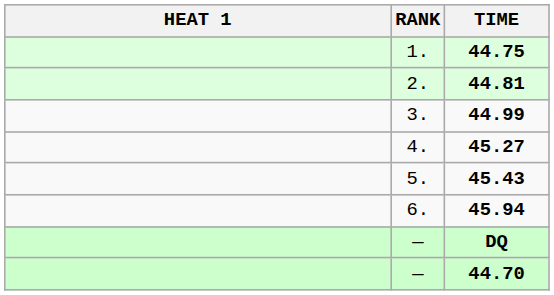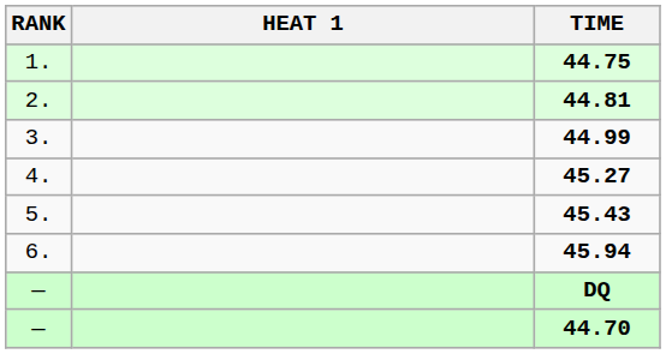 <table class="wikitable" style="border-collapse: collapse; font-size: 90%;">
 <tr>
+<th>RANK</th>
 <th style="width: 20em">HEAT 1</th>
-<th>RANK</th>
 <th style="width: 5em">TIME</th>
 </tr>
 <tr style="background:#ddffdd;">
+<td align="center">1.</td>
 <td></td>
-<td align="center">1.</td>
 <td align="center"><strong>44.75</strong></td>
 </tr>
 <tr style="background:#ddffdd;">
+<td align="center">2.</td>
 <td></td>
-<td align="center">2.</td>
 <td align="center"><strong>44.81</strong></td>
 </tr>
 <tr>
+<td align="center">3.</td>
 <td></td>
-<td align="center">3.</td>
 <td align="center"><strong>44.99</strong></td>
 </tr>
 <tr>
+<td align="center">4.</td>
 <td></td>
-<td align="center">4.</td>
 <td align="center"><strong>45.27</strong></td>
 </tr>
 <tr>
+<td align="center">5.</td>
 <td></td>
-<td align="center">5.</td>
 <td align="center"><strong>45.43</strong></td>
 </tr>
 <tr>
+<td align="center">6.</td>
 <td></td>
-<td align="center">6.</td>
 <td align="center"><strong>45.94</strong></td>
 </tr>
 <tr style="background:#ccffcc;">
+<td align="center">—</td>
 <td></td>
-<td align="center">—</td>
 <td align="center"><strong>DQ</strong></td>
 </tr>
 <tr style="background:#ccffcc;">
+<td align="center">—</td>
 <td></td>
-<td align="center">—</td>
 <td align="center"><strong>44.70</strong></td>
 </tr>
 </table>
